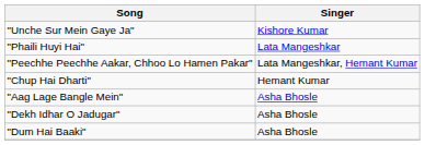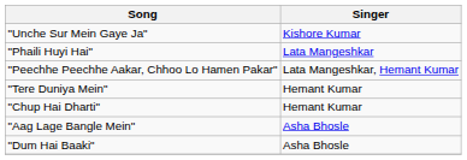 <table class="wikitable">
 <tr>
 <th>Song</th>
 <th>Singer</th>
 </tr>
 <tr>
 <td>"Unche Sur Mein Gaye Ja"</td>
 <td><a href='#'>Kishore Kumar</a></td>
 </tr>
 <tr>
 <td>"Phaili Huyi Hai"</td>
 <td><a href='#'>Lata Mangeshkar</a></td>
 </tr>
 <tr>
 <td>"Peechhe Peechhe Aakar, Chhoo Lo Hamen Pakar"</td>
 <td>Lata Mangeshkar, <a href='#'>Hemant Kumar</a></td>
 </tr>
 <tr>
+<td>"Tere Duniya Mein"</td>
+<td>Hemant Kumar</td>
+</tr>
+<tr>
 <td>"Chup Hai Dharti"</td>
 <td>Hemant Kumar</td>
 </tr>
 <tr>
 <td>"Aag Lage Bangle Mein"</td>
 <td><a href='#'>Asha Bhosle</a></td>
 </tr>
 <tr>
-<td>"Dekh Idhar O Jadugar"</td>
-<td>Asha Bhosle</td>
-</tr>
-<tr>
 <td>"Dum Hai Baaki"</td>
 <td>Asha Bhosle</td>
 </tr>
 <tr>
 </tr>
 </table>
